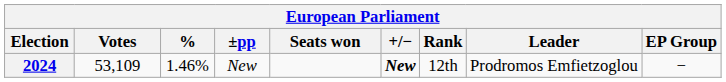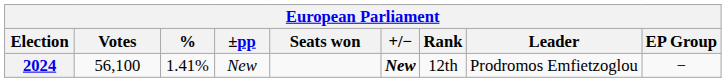 <table class="wikitable" style="text-align:center; line-height:16px;">
 <tr>
 <th colspan="9"><a href='#'>European Parliament</a></th>
 </tr>
 <tr>
 <th width="60">Election</th>
 <th width="75">Votes</th>
 <th width="45">%</th>
 <th width="45">±<a href='#'>pp</a></th>
 <th width="100">Seats won</th>
 <th width="30">+/−</th>
 <th width="30">Rank</th>
 <th>Leader</th>
 <th>EP Group</th>
 </tr>
 <tr>
 <th><a href='#'>2024</a></th>
-<td>53,109</td>
-<td>1.46%</td>
+<td>56,100</td>
+<td>1.41%</td>
 <td><em>New</em></td>
 <td></td>
 <td><strong><em>New</em></strong></td>
 <td>12th</td>
 <td>Prodromos Emfietzoglou</td>
 <td>−</td>
 </tr>
 </table>
